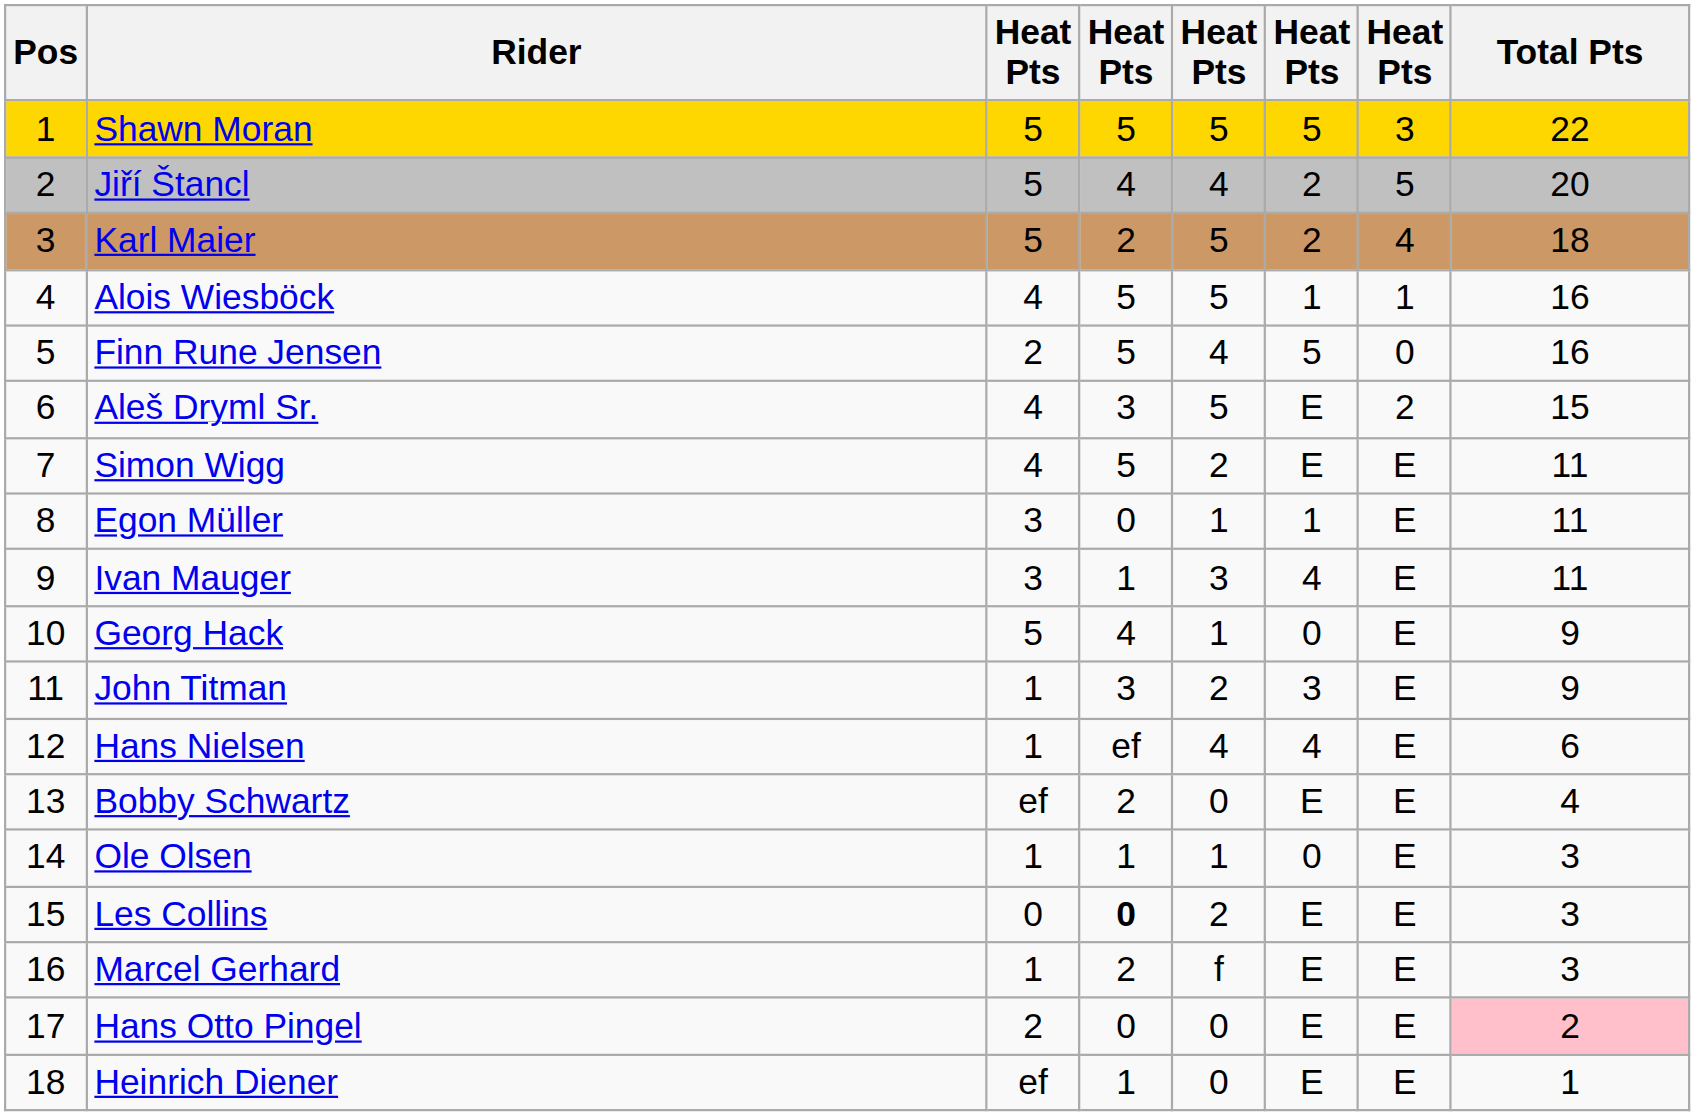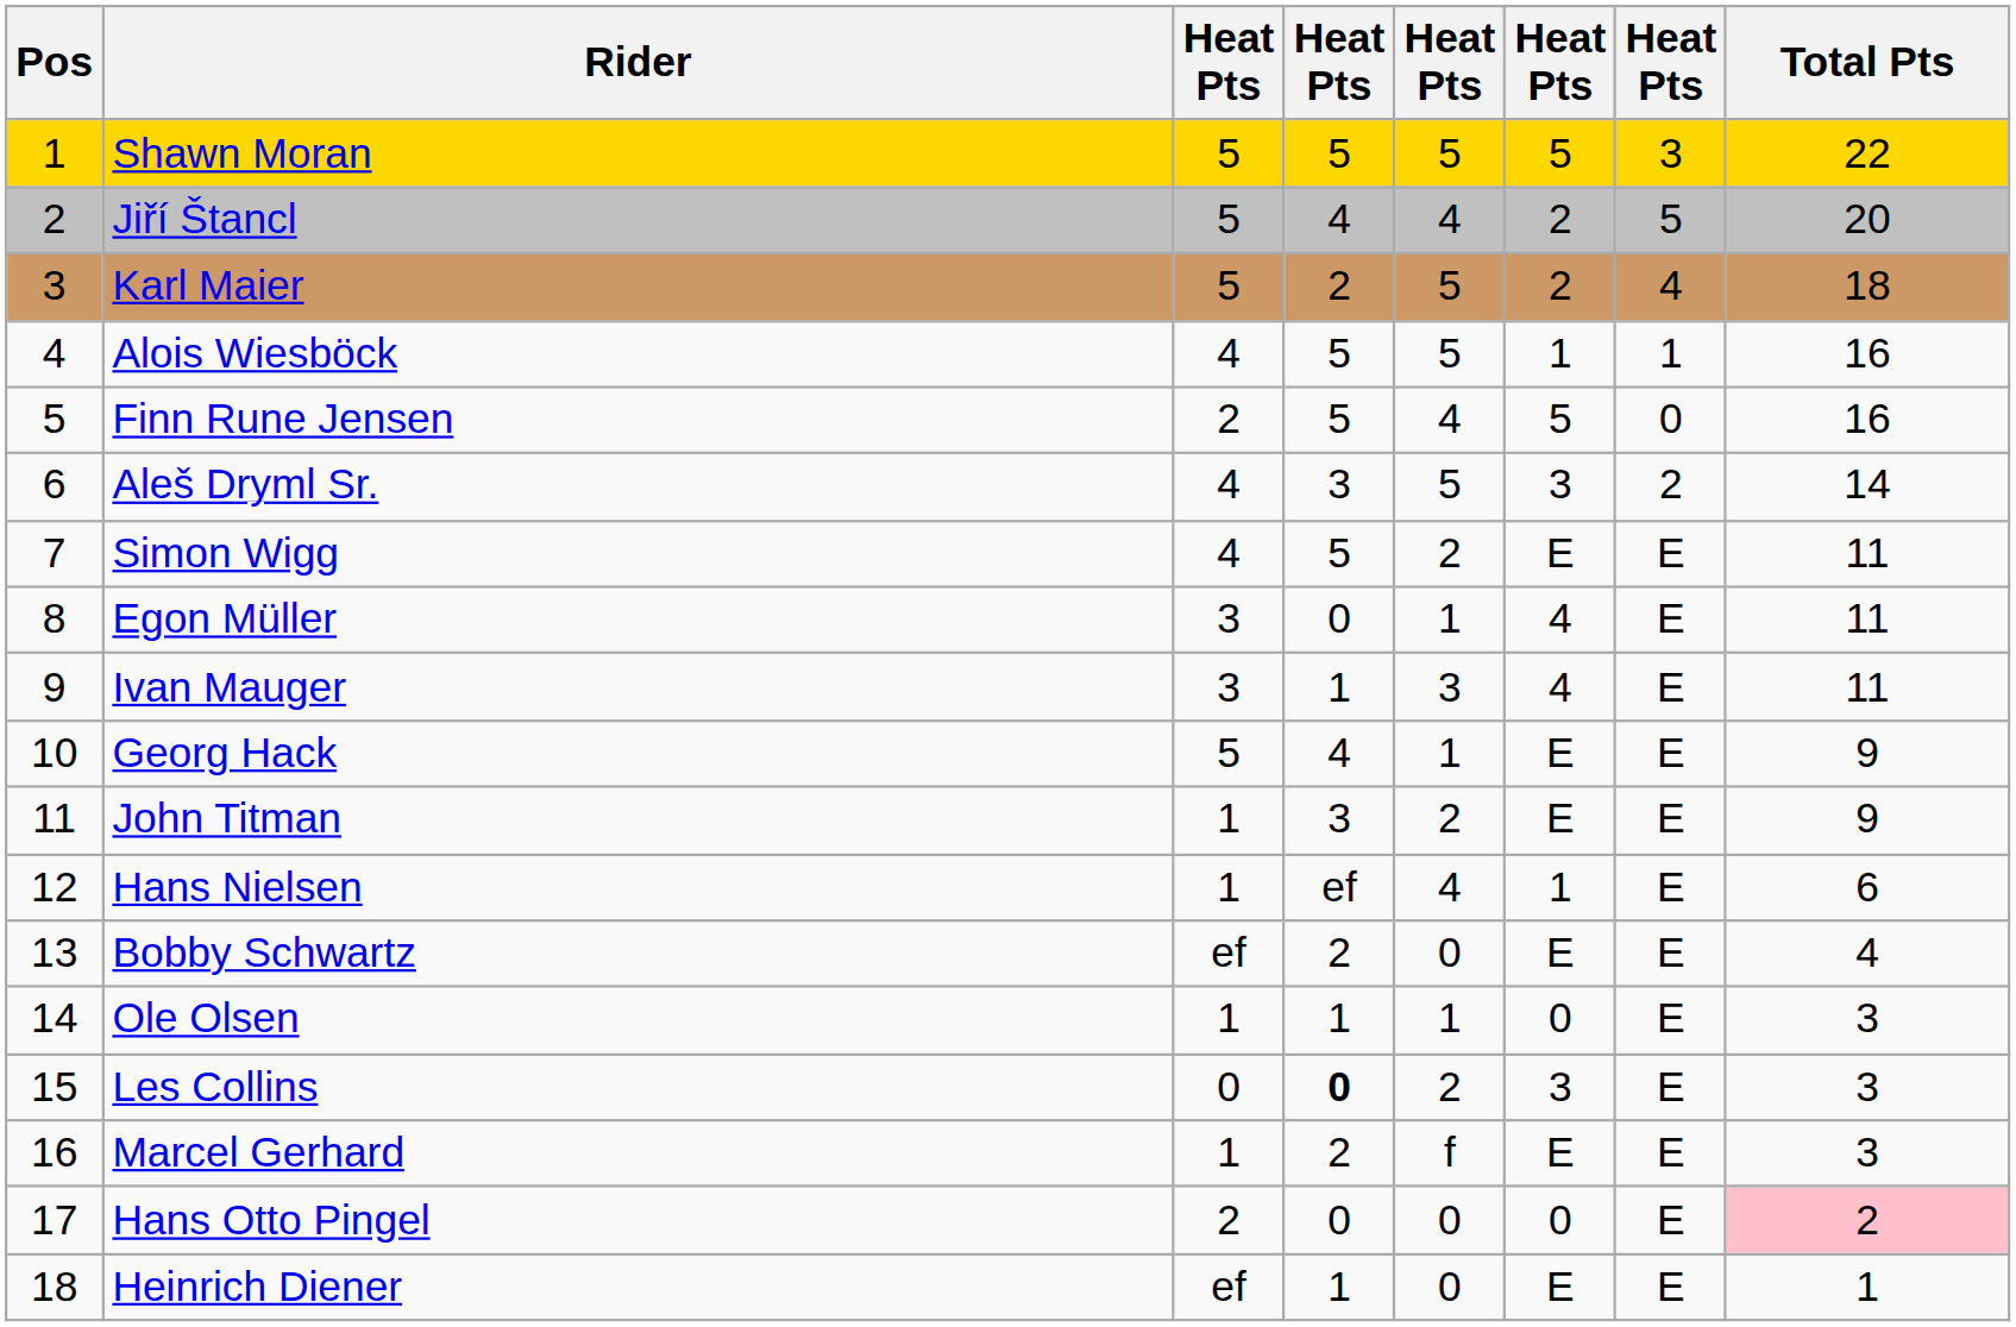 <table class="wikitable" style="font-size: 100%">
 <tr>
 <th width=20>Pos</th>
 <th width=400>Rider</th>
 <th width=20>Heat Pts</th>
 <th width=20>Heat Pts</th>
 <th width=20>Heat Pts</th>
 <th width=20>Heat Pts</th>
 <th width=20>Heat Pts</th>
 <th width=100>Total Pts</th>
 </tr>
 <tr align=center style="background-color: gold;">
 <td>1</td>
 <td align="left"> <a href='#'>Shawn Moran</a></td>
 <td>5</td>
 <td>5</td>
 <td>5</td>
 <td>5</td>
 <td>3</td>
 <td>22</td>
 </tr>
 <tr align=center style="background-color: silver;">
 <td>2</td>
 <td align="left"> <a href='#'>Jiří Štancl</a></td>
 <td>5</td>
 <td>4</td>
 <td>4</td>
 <td>2</td>
 <td>5</td>
 <td>20</td>
 </tr>
 <tr align=center style="background-color: #cc9966;">
 <td>3</td>
 <td align="left"> <a href='#'>Karl Maier</a></td>
 <td>5</td>
 <td>2</td>
 <td>5</td>
 <td>2</td>
 <td>4</td>
 <td>18</td>
 </tr>
 <tr align=center>
 <td>4</td>
 <td align="left"> <a href='#'>Alois Wiesböck</a></td>
 <td>4</td>
 <td>5</td>
 <td>5</td>
 <td>1</td>
 <td>1</td>
 <td>16</td>
 </tr>
 <tr align=center>
 <td>5</td>
 <td align="left"> <a href='#'>Finn Rune Jensen</a></td>
 <td>2</td>
 <td>5</td>
 <td>4</td>
 <td>5</td>
 <td>0</td>
 <td>16</td>
 </tr>
 <tr align=center>
 <td>6</td>
 <td align="left"> <a href='#'>Aleš Dryml Sr.</a></td>
 <td>4</td>
 <td>3</td>
 <td>5</td>
-<td>E</td>
+<td>3</td>
 <td>2</td>
-<td>15</td>
+<td>14</td>
 </tr>
 <tr align=center>
 <td>7</td>
 <td align="left"> <a href='#'>Simon Wigg</a></td>
 <td>4</td>
 <td>5</td>
 <td>2</td>
 <td>E</td>
 <td>E</td>
 <td>11</td>
 </tr>
 <tr align=center>
 <td>8</td>
 <td align="left"> <a href='#'>Egon Müller</a></td>
 <td>3</td>
 <td>0</td>
 <td>1</td>
-<td>1</td>
+<td>4</td>
 <td>E</td>
 <td>11</td>
 </tr>
 <tr align=center>
 <td>9</td>
 <td align="left"> <a href='#'>Ivan Mauger</a></td>
 <td>3</td>
 <td>1</td>
 <td>3</td>
 <td>4</td>
 <td>E</td>
 <td>11</td>
 </tr>
 <tr align=center>
 <td>10</td>
 <td align="left"> <a href='#'>Georg Hack</a></td>
 <td>5</td>
 <td>4</td>
 <td>1</td>
-<td>0</td>
+<td>E</td>
 <td>E</td>
 <td>9</td>
 </tr>
 <tr align=center>
 <td>11</td>
 <td align="left"> <a href='#'>John Titman</a></td>
 <td>1</td>
 <td>3</td>
 <td>2</td>
-<td>3</td>
+<td>E</td>
 <td>E</td>
 <td>9</td>
 </tr>
 <tr align=center>
 <td>12</td>
 <td align="left">  <a href='#'>Hans Nielsen</a></td>
 <td>1</td>
 <td>ef</td>
 <td>4</td>
-<td>4</td>
+<td>1</td>
 <td>E</td>
 <td>6</td>
 </tr>
 <tr align=center>
 <td>13</td>
 <td align="left">  <a href='#'>Bobby Schwartz</a></td>
 <td>ef</td>
 <td>2</td>
 <td>0</td>
 <td>E</td>
 <td>E</td>
 <td>4</td>
 </tr>
 <tr align=center>
 <td>14</td>
 <td align="left"> <a href='#'>Ole Olsen</a></td>
 <td>1</td>
 <td>1</td>
 <td>1</td>
 <td>0</td>
 <td>E</td>
 <td>3</td>
 </tr>
 <tr align=center>
 <td>15</td>
 <td align="left"> <a href='#'>Les Collins</a></td>
 <td>0</td>
 <td><strong>0</strong></td>
 <td>2</td>
-<td>E</td>
+<td>3</td>
 <td>E</td>
 <td>3</td>
 </tr>
 <tr align=center>
 <td>16</td>
 <td align="left"> <a href='#'>Marcel Gerhard</a></td>
 <td>1</td>
 <td>2</td>
 <td>f</td>
 <td>E</td>
 <td>E</td>
 <td>3</td>
 </tr>
 <tr align=center>
 <td>17</td>
 <td align="left"> <a href='#'>Hans Otto Pingel</a></td>
 <td>2</td>
 <td>0</td>
 <td>0</td>
-<td>E</td>
+<td>0</td>
 <td>E</td>
 <td style="background: pink;">2</td>
 </tr>
 <tr align=center>
 <td>18</td>
 <td align="left"> <a href='#'>Heinrich Diener</a></td>
 <td>ef</td>
 <td>1</td>
 <td>0</td>
 <td>E</td>
 <td>E</td>
 <td>1</td>
 </tr>
 </table>
